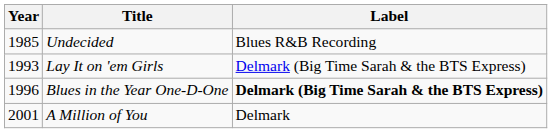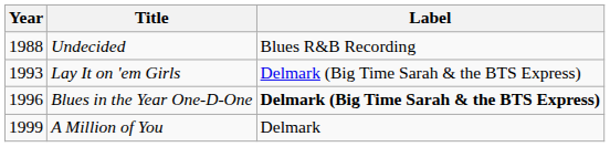 <table class="wikitable">
 <tr>
 <th>Year</th>
 <th>Title</th>
 <th>Label</th>
 </tr>
 <tr>
-<td>1985</td>
+<td>1988</td>
 <td><em>Undecided</em></td>
 <td>Blues R&B Recording</td>
 </tr>
 <tr>
 <td>1993</td>
 <td><em>Lay It on 'em Girls</em></td>
 <td><a href='#'>Delmark</a> (Big Time Sarah & the BTS Express)</td>
 </tr>
 <tr>
 <td>1996</td>
 <td><em>Blues in the Year One-D-One</em></td>
 <td><strong>Delmark (Big Time Sarah & the BTS Express)</strong></td>
 </tr>
 <tr>
-<td>2001</td>
+<td>1999</td>
 <td><em>A Million of You</em></td>
 <td>Delmark</td>
 </tr>
 </table>
